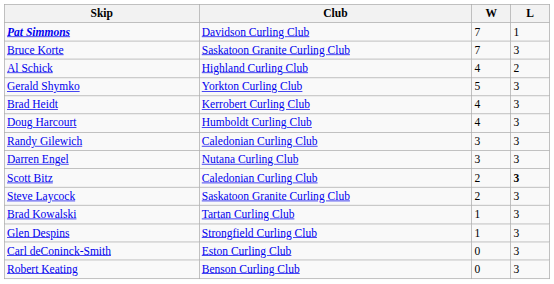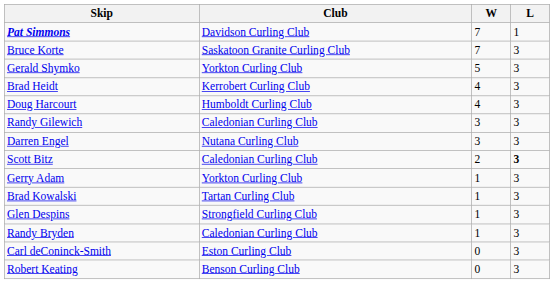 <table class="wikitable" width=60%>
 <tr>
 <th width=25%>Skip</th>
 <th width=35%>Club</th>
 <th width=5%>W</th>
 <th width=5%>L</th>
 </tr>
 <tr>
 <td><strong><em><a href='#'>Pat Simmons</a></em></strong></td>
 <td><a href='#'>Davidson Curling Club</a></td>
 <td>7</td>
 <td>1</td>
 </tr>
 <tr>
 <td><a href='#'>Bruce Korte</a></td>
 <td><a href='#'>Saskatoon Granite Curling Club</a></td>
 <td>7</td>
 <td>3</td>
-</tr>
-<tr>
-<td><a href='#'>Al Schick</a></td>
-<td><a href='#'>Highland Curling Club</a></td>
-<td>4</td>
-<td>2</td>
 </tr>
 <tr>
 <td><a href='#'>Gerald Shymko</a></td>
 <td><a href='#'>Yorkton Curling Club</a></td>
 <td>5</td>
 <td>3</td>
 </tr>
 <tr>
 <td><a href='#'>Brad Heidt</a></td>
 <td><a href='#'>Kerrobert Curling Club</a></td>
 <td>4</td>
 <td>3</td>
 </tr>
 <tr>
 <td><a href='#'>Doug Harcourt</a></td>
 <td><a href='#'>Humboldt Curling Club</a></td>
 <td>4</td>
 <td>3</td>
 </tr>
 <tr>
 <td><a href='#'>Randy Gilewich</a></td>
 <td><a href='#'>Caledonian Curling Club</a></td>
 <td>3</td>
 <td>3</td>
 </tr>
 <tr>
 <td><a href='#'>Darren Engel</a></td>
 <td><a href='#'>Nutana Curling Club</a></td>
 <td>3</td>
 <td>3</td>
 </tr>
 <tr>
 <td><a href='#'>Scott Bitz</a></td>
 <td><a href='#'>Caledonian Curling Club</a></td>
 <td>2</td>
 <td><strong>3</strong></td>
 </tr>
 <tr>
-<td><a href='#'>Steve Laycock</a></td>
-<td><a href='#'>Saskatoon Granite Curling Club</a></td>
-<td>2</td>
+<td><a href='#'>Gerry Adam</a></td>
+<td><a href='#'>Yorkton Curling Club</a></td>
+<td>1</td>
 <td>3</td>
 </tr>
 <tr>
 <td><a href='#'>Brad Kowalski</a></td>
 <td><a href='#'>Tartan Curling Club</a></td>
 <td>1</td>
 <td>3</td>
 </tr>
 <tr>
 <td><a href='#'>Glen Despins</a></td>
 <td><a href='#'>Strongfield Curling Club</a></td>
+<td>1</td>
+<td>3</td>
+</tr>
+<tr>
+<td><a href='#'>Randy Bryden</a></td>
+<td><a href='#'>Caledonian Curling Club</a></td>
 <td>1</td>
 <td>3</td>
 </tr>
 <tr>
 <td><a href='#'>Carl deConinck-Smith</a></td>
 <td><a href='#'>Eston Curling Club</a></td>
 <td>0</td>
 <td>3</td>
 </tr>
 <tr>
 <td><a href='#'>Robert Keating</a></td>
 <td><a href='#'>Benson Curling Club</a></td>
 <td>0</td>
 <td>3</td>
 </tr>
 </table>
